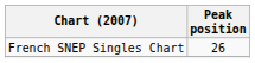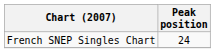 <table class="wikitable sortable">
 <tr>
 <th align="left">Chart (2007)</th>
 <th align="left">Peak<br>position</th>
 </tr>
 <tr>
 <td align="left">French SNEP Singles Chart</td>
-<td align="center">26</td>
+<td align="center">24</td>
 </tr>
 <tr>
 </tr>
 </table>
